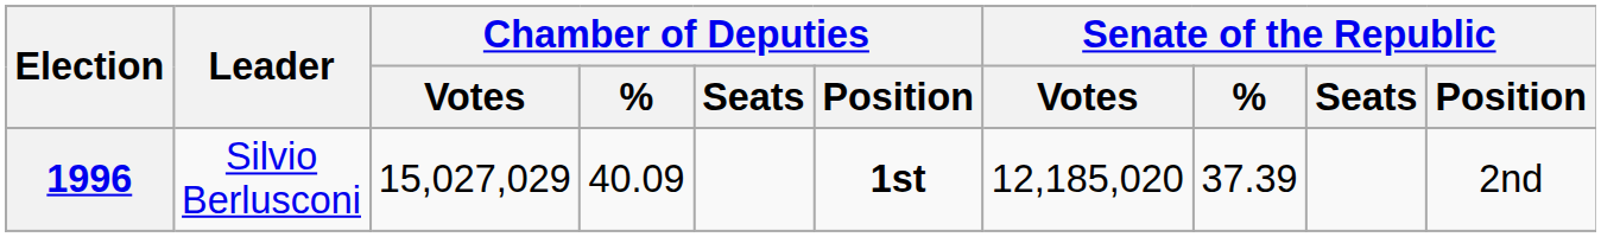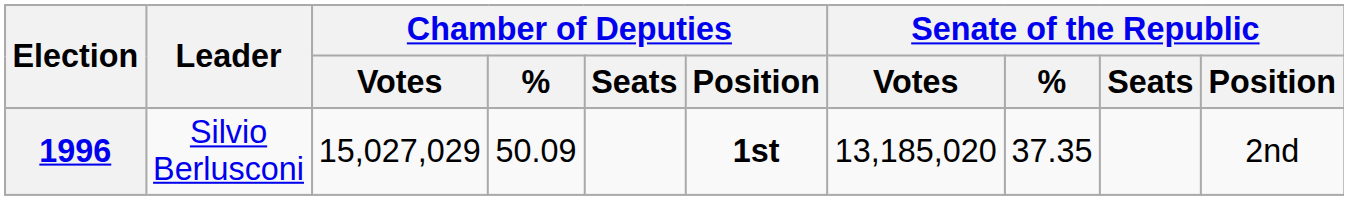 <table class="wikitable" style="text-align:center">
 <tr>
 <th rowspan="2">Election</th>
 <th rowspan="2">Leader</th>
 <th colspan="4"><a href='#'>Chamber of Deputies</a></th>
 <th colspan="4"><a href='#'>Senate of the Republic</a></th>
 </tr>
 <tr>
 <th>Votes</th>
 <th>%</th>
 <th>Seats</th>
 <th>Position</th>
 <th>Votes</th>
 <th>%</th>
 <th>Seats</th>
 <th>Position</th>
 </tr>
 <tr>
 <th><a href='#'>1996</a></th>
 <td><a href='#'>Silvio Berlusconi</a></td>
 <td>15,027,029</td>
-<td>40.09</td>
+<td>50.09</td>
 <td></td>
 <td><strong>1st</strong></td>
-<td>12,185,020</td>
-<td>37.39</td>
+<td>13,185,020</td>
+<td>37.35</td>
 <td></td>
 <td>2nd</td>
 </tr>
 </table>
